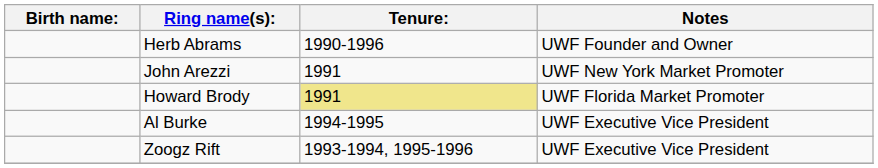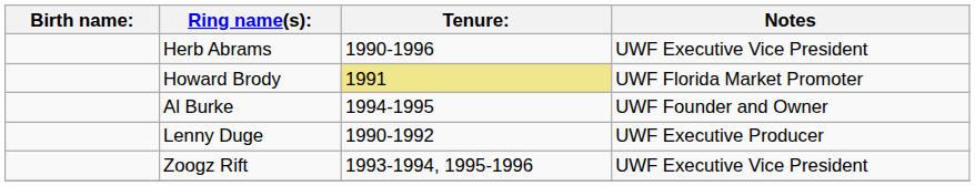 <table class="sortable wikitable" style="font-size:85%; text-align:left; width:80%;">
 <tr>
 <th>Birth name:</th>
 <th><a href='#'>Ring name</a>(s):</th>
 <th>Tenure:</th>
 <th>Notes</th>
 </tr>
 <tr>
 <td> </td>
 <td>Herb Abrams</td>
 <td sort>1990-1996</td>
-<td>UWF Founder and Owner</td>
-</tr>
-<tr>
-<td></td>
-<td>John Arezzi</td>
-<td sort>1991</td>
-<td>UWF New York Market Promoter</td>
+<td>UWF Executive Vice President</td>
 </tr>
 <tr>
 <td> </td>
 <td>Howard Brody</td>
 <td sort style="background: khaki;">1991</td>
 <td>UWF Florida Market Promoter</td>
 </tr>
 <tr>
 <td></td>
 <td>Al Burke</td>
 <td sort>1994-1995</td>
-<td>UWF Executive Vice President</td>
+<td>UWF Founder and Owner</td>
+</tr>
+<tr>
+<td></td>
+<td>Lenny Duge</td>
+<td sort>1990-1992</td>
+<td>UWF Executive Producer</td>
 </tr>
 <tr>
 <td> </td>
 <td>Zoogz Rift</td>
 <td sort>1993-1994, 1995-1996</td>
 <td>UWF Executive Vice President</td>
 </tr>
 <tr>
 </tr>
 </table>
